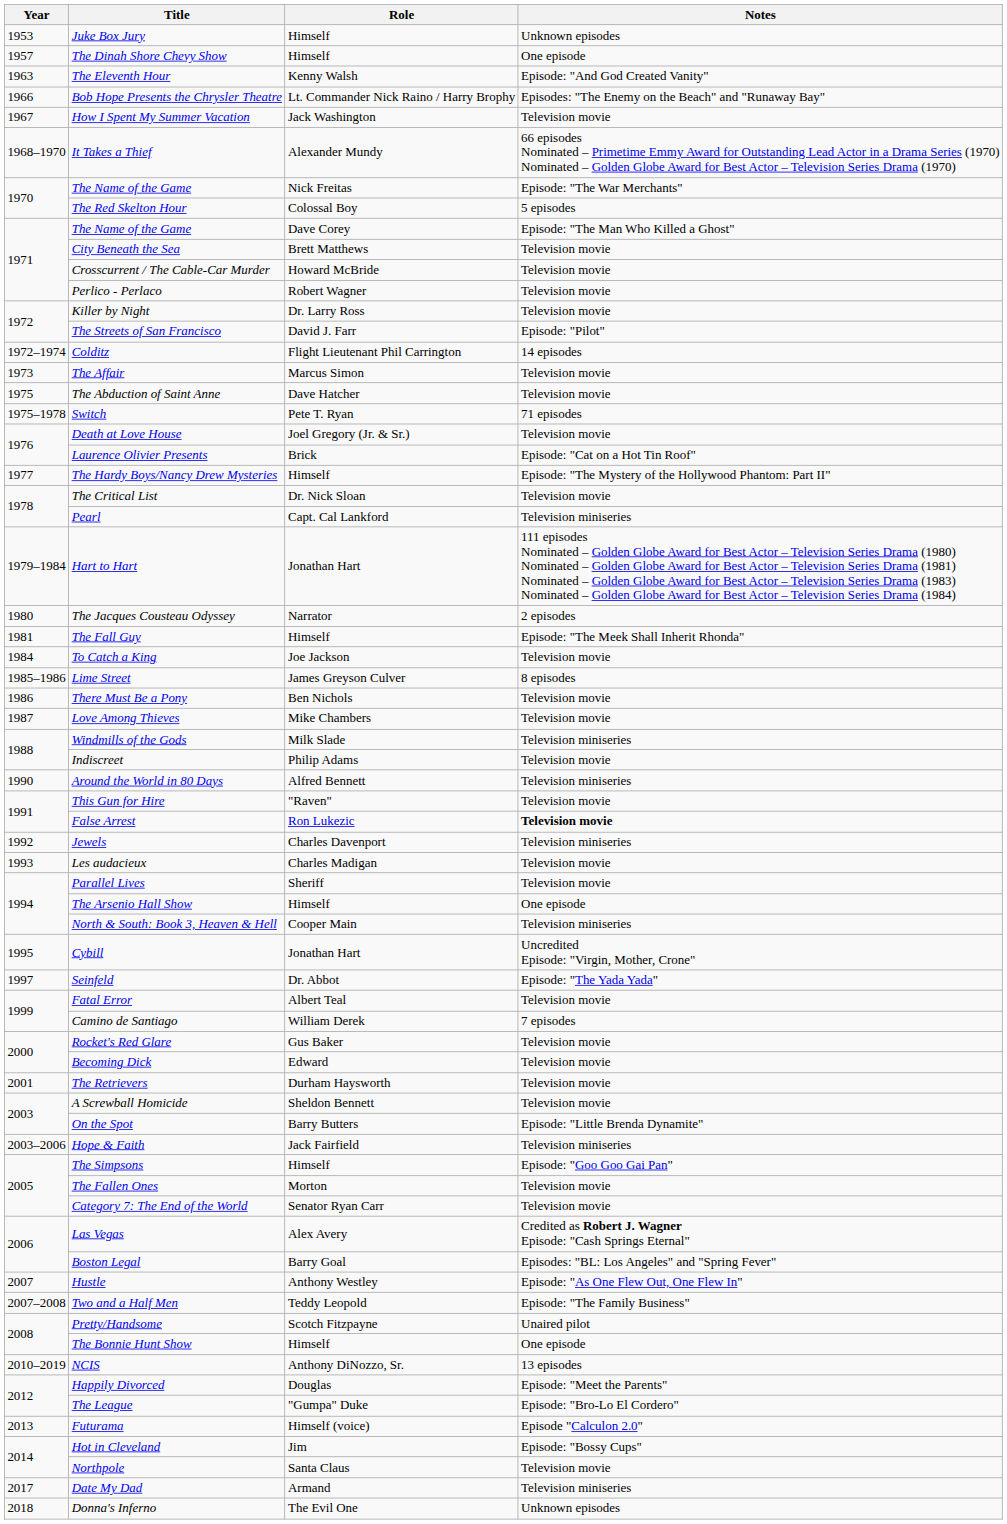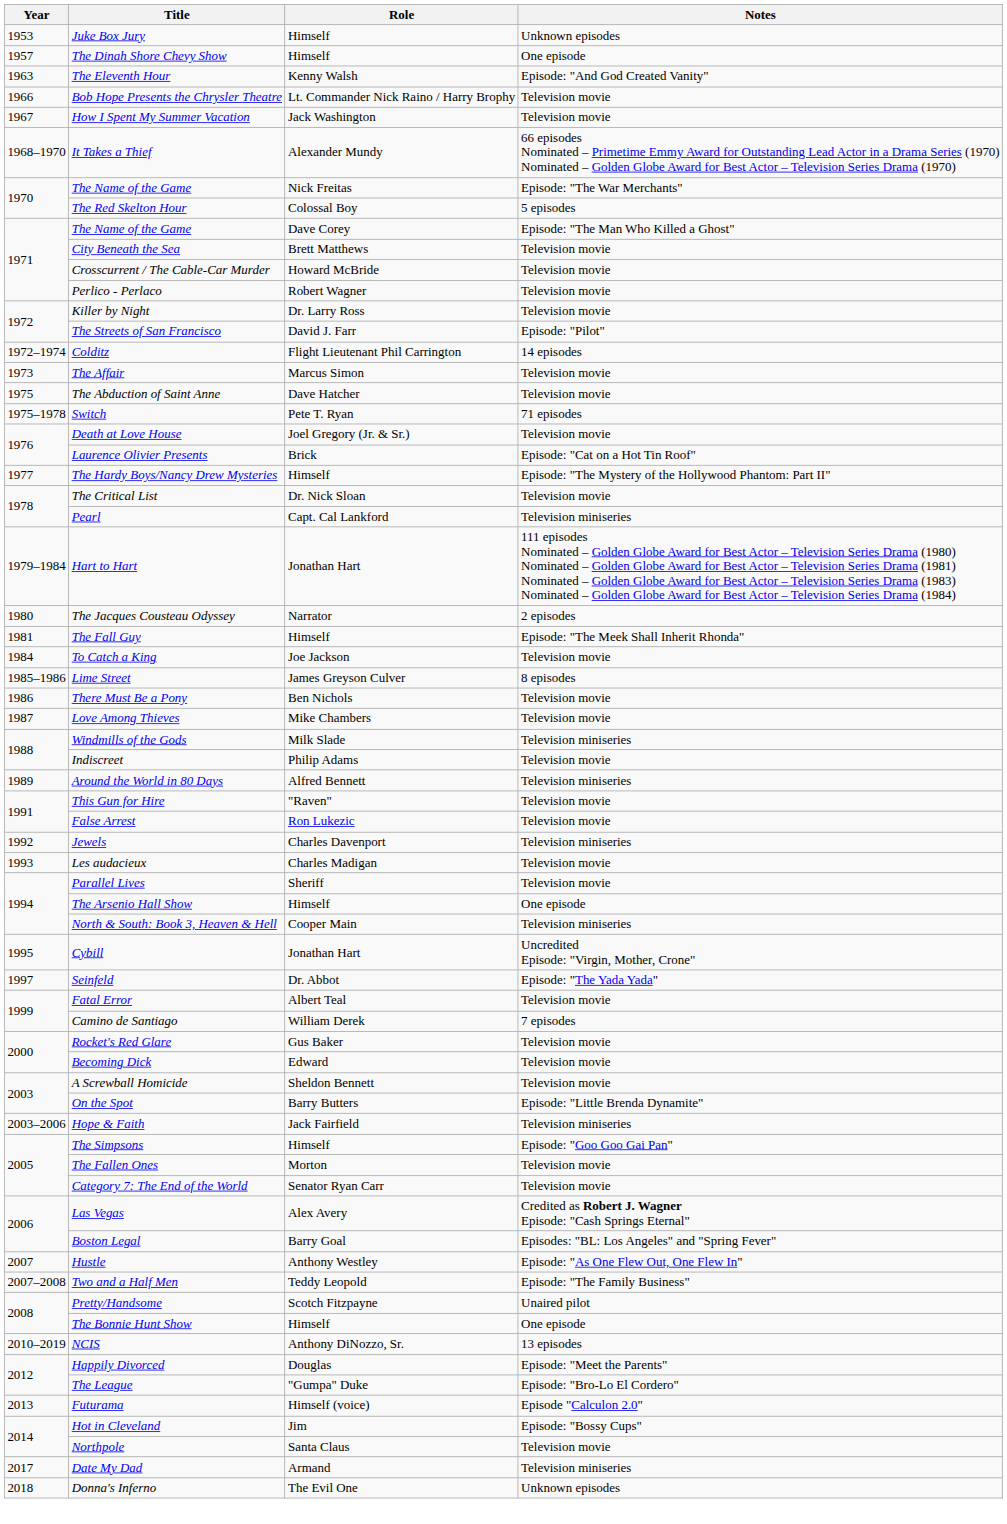 <table class="wikitable sortable">
 <tr>
 <th>Year</th>
 <th>Title</th>
 <th>Role</th>
 <th>Notes</th>
 </tr>
 <tr>
 <td>1953</td>
 <td><em><a href='#'>Juke Box Jury</a></em></td>
 <td>Himself</td>
 <td>Unknown episodes</td>
 </tr>
 <tr>
 <td>1957</td>
 <td><em><a href='#'>The Dinah Shore Chevy Show</a></em></td>
 <td>Himself</td>
 <td>One episode</td>
 </tr>
 <tr>
 <td>1963</td>
 <td><em><a href='#'>The Eleventh Hour</a></em></td>
 <td>Kenny Walsh</td>
 <td>Episode: "And God Created Vanity"</td>
 </tr>
 <tr>
 <td>1966</td>
 <td><em><a href='#'>Bob Hope Presents the Chrysler Theatre</a></em></td>
 <td>Lt. Commander Nick Raino / Harry Brophy</td>
-<td>Episodes: "The Enemy on the Beach" and "Runaway Bay"</td>
+<td>Television movie</td>
 </tr>
 <tr>
 <td>1967</td>
 <td><em><a href='#'>How I Spent My Summer Vacation</a></em></td>
 <td>Jack Washington</td>
 <td>Television movie</td>
 </tr>
 <tr>
 <td>1968–1970</td>
 <td><em><a href='#'>It Takes a Thief</a></em></td>
 <td>Alexander Mundy</td>
 <td>66 episodes<br>Nominated – <a href='#'>Primetime Emmy Award for Outstanding Lead Actor in a Drama Series</a> (1970)<br>Nominated – <a href='#'>Golden Globe Award for Best Actor – Television Series Drama</a> (1970)</td>
 </tr>
 <tr>
 <td rowspan="2">1970</td>
 <td><em><a href='#'>The Name of the Game</a></em></td>
 <td>Nick Freitas</td>
 <td>Episode: "The War Merchants"</td>
 </tr>
 <tr>
 <td><em><a href='#'>The Red Skelton Hour</a></em></td>
 <td>Colossal Boy</td>
 <td>5 episodes</td>
 </tr>
 <tr>
 <td rowspan="4">1971</td>
 <td><em><a href='#'>The Name of the Game</a></em></td>
 <td>Dave Corey</td>
 <td>Episode: "The Man Who Killed a Ghost"</td>
 </tr>
 <tr>
 <td><em><a href='#'>City Beneath the Sea</a></em></td>
 <td>Brett Matthews</td>
 <td>Television movie</td>
 </tr>
 <tr>
 <td><em>Crosscurrent / The Cable-Car Murder</em></td>
 <td>Howard McBride</td>
 <td>Television movie</td>
 </tr>
 <tr>
 <td><em>Perlico - Perlaco</em></td>
 <td>Robert Wagner</td>
 <td>Television movie</td>
 </tr>
 <tr>
 <td rowspan="2">1972</td>
 <td><em>Killer by Night</em></td>
 <td>Dr. Larry Ross</td>
 <td>Television movie</td>
 </tr>
 <tr>
 <td><em><a href='#'>The Streets of San Francisco</a></em></td>
 <td>David J. Farr</td>
 <td>Episode: "Pilot"</td>
 </tr>
 <tr>
 <td>1972–1974</td>
 <td><em><a href='#'>Colditz</a></em></td>
 <td>Flight Lieutenant Phil Carrington</td>
 <td>14 episodes</td>
 </tr>
 <tr>
 <td>1973</td>
 <td><em><a href='#'>The Affair</a></em></td>
 <td>Marcus Simon</td>
 <td>Television movie</td>
 </tr>
 <tr>
 <td>1975</td>
 <td><em>The Abduction of Saint Anne</em></td>
 <td>Dave Hatcher</td>
 <td>Television movie</td>
 </tr>
 <tr>
 <td>1975–1978</td>
 <td><em><a href='#'>Switch</a></em></td>
 <td>Pete T. Ryan</td>
 <td>71 episodes</td>
 </tr>
 <tr>
 <td rowspan="2">1976</td>
 <td><em><a href='#'>Death at Love House</a></em></td>
 <td>Joel Gregory (Jr. & Sr.)</td>
 <td>Television movie</td>
 </tr>
 <tr>
 <td><em><a href='#'>Laurence Olivier Presents</a></em></td>
 <td>Brick</td>
 <td>Episode: "Cat on a Hot Tin Roof"</td>
 </tr>
 <tr>
 <td>1977</td>
 <td><em><a href='#'>The Hardy Boys/Nancy Drew Mysteries</a></em></td>
 <td>Himself</td>
 <td>Episode: "The Mystery of the Hollywood Phantom: Part II"</td>
 </tr>
 <tr>
 <td rowspan="2">1978</td>
 <td><em>The Critical List</em></td>
 <td>Dr. Nick Sloan</td>
 <td>Television movie</td>
 </tr>
 <tr>
 <td><em><a href='#'>Pearl</a></em></td>
 <td>Capt. Cal Lankford</td>
 <td>Television miniseries</td>
 </tr>
 <tr>
 <td>1979–1984</td>
 <td><em><a href='#'>Hart to Hart</a></em></td>
 <td>Jonathan Hart</td>
 <td>111 episodes<br>Nominated – <a href='#'>Golden Globe Award for Best Actor – Television Series Drama</a> (1980)<br>Nominated – <a href='#'>Golden Globe Award for Best Actor – Television Series Drama</a> (1981)<br>Nominated – <a href='#'>Golden Globe Award for Best Actor – Television Series Drama</a> (1983)<br>Nominated – <a href='#'>Golden Globe Award for Best Actor – Television Series Drama</a> (1984)</td>
 </tr>
 <tr>
 <td>1980</td>
 <td><em>The Jacques Cousteau Odyssey</em></td>
 <td>Narrator</td>
 <td>2 episodes</td>
 </tr>
 <tr>
 <td>1981</td>
 <td><em><a href='#'>The Fall Guy</a></em></td>
 <td>Himself</td>
 <td>Episode: "The Meek Shall Inherit Rhonda"</td>
 </tr>
 <tr>
 <td>1984</td>
 <td><em><a href='#'>To Catch a King</a></em></td>
 <td>Joe Jackson</td>
 <td>Television movie</td>
 </tr>
 <tr>
 <td>1985–1986</td>
 <td><em><a href='#'>Lime Street</a></em></td>
 <td>James Greyson Culver</td>
 <td>8 episodes</td>
 </tr>
 <tr>
 <td>1986</td>
 <td><em><a href='#'>There Must Be a Pony</a></em></td>
 <td>Ben Nichols</td>
 <td>Television movie</td>
 </tr>
 <tr>
 <td>1987</td>
 <td><em><a href='#'>Love Among Thieves</a></em></td>
 <td>Mike Chambers</td>
 <td>Television movie</td>
 </tr>
 <tr>
 <td rowspan="2">1988</td>
 <td><em><a href='#'>Windmills of the Gods</a></em></td>
 <td>Milk Slade</td>
 <td>Television miniseries</td>
 </tr>
 <tr>
 <td><em>Indiscreet</em></td>
 <td>Philip Adams</td>
 <td>Television movie</td>
 </tr>
 <tr>
-<td>1990</td>
+<td>1989</td>
 <td><em><a href='#'>Around the World in 80 Days</a></em></td>
 <td>Alfred Bennett</td>
 <td>Television miniseries</td>
 </tr>
 <tr>
 <td rowspan="2">1991</td>
 <td><em><a href='#'>This Gun for Hire</a></em></td>
 <td>"Raven"</td>
 <td>Television movie</td>
 </tr>
 <tr>
 <td><em><a href='#'>False Arrest</a></em></td>
 <td><a href='#'>Ron Lukezic</a></td>
-<td><strong>Television movie</strong></td>
+<td>Television movie</td>
 </tr>
 <tr>
 <td>1992</td>
 <td><em><a href='#'>Jewels</a></em></td>
 <td>Charles Davenport</td>
 <td>Television miniseries</td>
 </tr>
 <tr>
 <td>1993</td>
 <td><em>Les audacieux</em></td>
 <td>Charles Madigan</td>
 <td>Television movie</td>
 </tr>
 <tr>
 <td rowspan="3">1994</td>
 <td><em><a href='#'>Parallel Lives</a></em></td>
 <td>Sheriff</td>
 <td>Television movie</td>
 </tr>
 <tr>
 <td><em><a href='#'>The Arsenio Hall Show</a></em></td>
 <td>Himself</td>
 <td>One episode</td>
 </tr>
 <tr>
 <td><em><a href='#'>North & South: Book 3, Heaven & Hell</a></em></td>
 <td>Cooper Main</td>
 <td>Television miniseries</td>
 </tr>
 <tr>
 <td>1995</td>
 <td><em><a href='#'>Cybill</a></em></td>
 <td>Jonathan Hart</td>
 <td>Uncredited<br>Episode: "Virgin, Mother, Crone"</td>
 </tr>
 <tr>
 <td>1997</td>
 <td><em><a href='#'>Seinfeld</a></em></td>
 <td>Dr. Abbot</td>
 <td>Episode: "<a href='#'>The Yada Yada</a>"</td>
 </tr>
 <tr>
 <td rowspan="2">1999</td>
 <td><em><a href='#'>Fatal Error</a></em></td>
 <td>Albert Teal</td>
 <td>Television movie</td>
 </tr>
 <tr>
 <td><em>Camino de Santiago</em></td>
 <td>William Derek</td>
 <td>7 episodes</td>
 </tr>
 <tr>
 <td rowspan="2">2000</td>
 <td><em><a href='#'>Rocket's Red Glare</a></em></td>
 <td>Gus Baker</td>
 <td>Television movie</td>
 </tr>
 <tr>
 <td><em><a href='#'>Becoming Dick</a></em></td>
 <td>Edward</td>
-<td>Television movie</td>
-</tr>
-<tr>
-<td>2001</td>
-<td><em><a href='#'>The Retrievers</a></em></td>
-<td>Durham Haysworth</td>
 <td>Television movie</td>
 </tr>
 <tr>
 <td rowspan="2">2003</td>
 <td><em>A Screwball Homicide</em></td>
 <td>Sheldon Bennett</td>
 <td>Television movie</td>
 </tr>
 <tr>
 <td><em><a href='#'>On the Spot</a></em></td>
 <td>Barry Butters</td>
 <td>Episode: "Little Brenda Dynamite"</td>
 </tr>
 <tr>
 <td>2003–2006</td>
 <td><em><a href='#'>Hope & Faith</a></em></td>
 <td>Jack Fairfield</td>
 <td>Television miniseries</td>
 </tr>
 <tr>
 <td rowspan="3">2005</td>
 <td><em><a href='#'>The Simpsons</a></em></td>
 <td>Himself</td>
 <td>Episode: "<a href='#'>Goo Goo Gai Pan</a>"</td>
 </tr>
 <tr>
 <td><em><a href='#'>The Fallen Ones</a></em></td>
 <td>Morton</td>
 <td>Television movie</td>
 </tr>
 <tr>
 <td><em><a href='#'>Category 7: The End of the World</a></em></td>
 <td>Senator Ryan Carr</td>
 <td>Television movie</td>
 </tr>
 <tr>
 <td rowspan="2">2006</td>
 <td><em><a href='#'>Las Vegas</a></em></td>
 <td>Alex Avery</td>
 <td>Credited as <strong>Robert J. Wagner</strong><br>Episode: "Cash Springs Eternal"</td>
 </tr>
 <tr>
 <td><em><a href='#'>Boston Legal</a></em></td>
 <td>Barry Goal</td>
 <td>Episodes: "BL: Los Angeles" and "Spring Fever"</td>
 </tr>
 <tr>
 <td>2007</td>
 <td><em><a href='#'>Hustle</a></em></td>
 <td>Anthony Westley</td>
 <td>Episode: "<a href='#'>As One Flew Out, One Flew In</a>"</td>
 </tr>
 <tr>
 <td>2007–2008</td>
 <td><em><a href='#'>Two and a Half Men</a></em></td>
 <td>Teddy Leopold</td>
 <td>Episode: "The Family Business"</td>
 </tr>
 <tr>
 <td rowspan="2">2008</td>
 <td><em><a href='#'>Pretty/Handsome</a></em></td>
 <td>Scotch Fitzpayne</td>
 <td>Unaired pilot</td>
 </tr>
 <tr>
 <td><em><a href='#'>The Bonnie Hunt Show</a></em></td>
 <td>Himself</td>
 <td>One episode</td>
 </tr>
 <tr>
 <td>2010–2019</td>
 <td><em><a href='#'>NCIS</a></em></td>
 <td>Anthony DiNozzo, Sr.</td>
 <td>13 episodes</td>
 </tr>
 <tr>
 <td rowspan="2">2012</td>
 <td><em><a href='#'>Happily Divorced</a></em></td>
 <td>Douglas</td>
 <td>Episode: "Meet the Parents"</td>
 </tr>
 <tr>
 <td><em><a href='#'>The League</a></em></td>
 <td>"Gumpa" Duke</td>
 <td>Episode: "Bro-Lo El Cordero"</td>
 </tr>
 <tr>
 <td>2013</td>
 <td><em><a href='#'>Futurama</a></em></td>
 <td>Himself (voice)</td>
 <td>Episode "<a href='#'>Calculon 2.0</a>"</td>
 </tr>
 <tr>
 <td rowspan="2">2014</td>
 <td><em><a href='#'>Hot in Cleveland</a></em></td>
 <td>Jim</td>
 <td>Episode: "Bossy Cups"</td>
 </tr>
 <tr>
 <td><em><a href='#'>Northpole</a></em></td>
 <td>Santa Claus</td>
 <td>Television movie</td>
 </tr>
 <tr>
 <td>2017</td>
 <td><em><a href='#'>Date My Dad</a></em></td>
 <td>Armand</td>
 <td>Television miniseries</td>
 </tr>
 <tr>
 <td>2018</td>
 <td><em>Donna's Inferno</em></td>
 <td>The Evil One</td>
 <td>Unknown episodes</td>
 </tr>
 </table>
